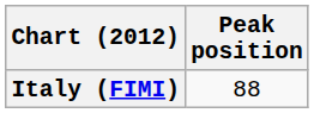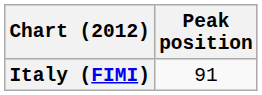 <table class="wikitable plainrowheaders" style="text-align:center">
 <tr>
 <th scope="col">Chart (2012)</th>
 <th scope="col">Peak<br>position</th>
 </tr>
 <tr>
 <th scope="row">Italy (<a href='#'>FIMI</a>)</th>
-<td>88</td>
+<td>91</td>
 </tr>
 </table>
